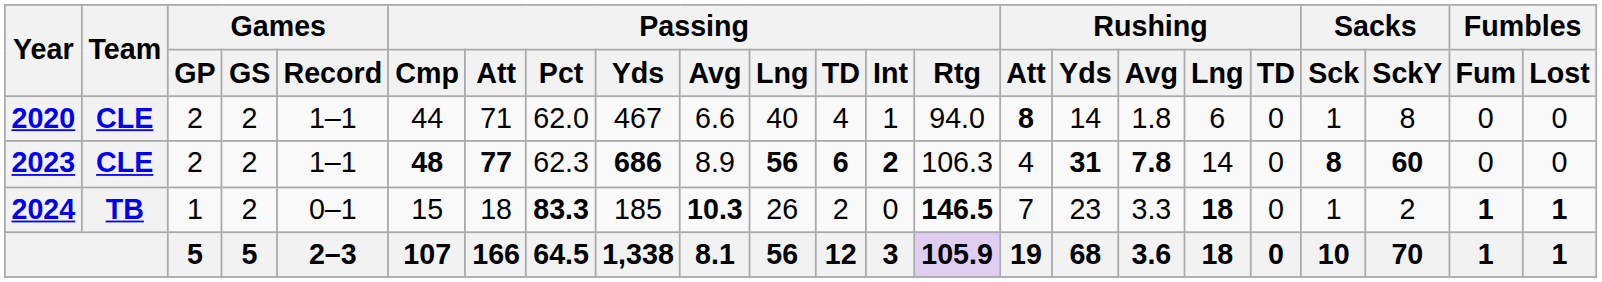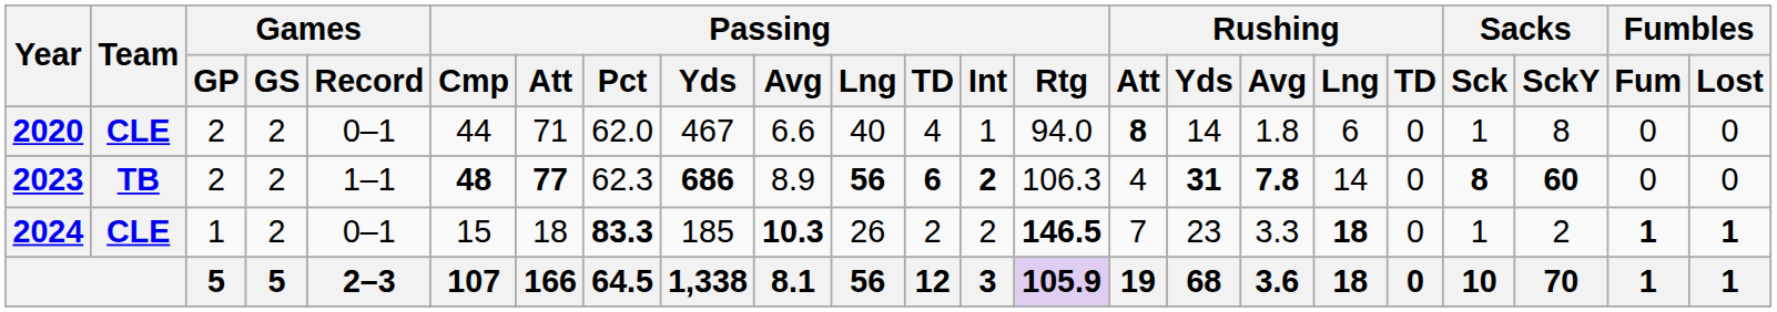 <table class="wikitable" style="text-align:center;">
 <tr>
 <th rowspan="2">Year</th>
 <th rowspan="2">Team</th>
 <th colspan="3">Games</th>
 <th colspan="9">Passing</th>
 <th colspan="5">Rushing</th>
 <th colspan="2">Sacks</th>
 <th colspan="2">Fumbles</th>
 </tr>
 <tr>
 <th>GP</th>
 <th>GS</th>
 <th>Record</th>
 <th>Cmp</th>
 <th>Att</th>
 <th>Pct</th>
 <th>Yds</th>
 <th>Avg</th>
 <th>Lng</th>
 <th>TD</th>
 <th>Int</th>
 <th>Rtg</th>
 <th>Att</th>
 <th>Yds</th>
 <th>Avg</th>
 <th>Lng</th>
 <th>TD</th>
 <th>Sck</th>
 <th>SckY</th>
 <th>Fum</th>
 <th>Lost</th>
 </tr>
 <tr>
 <th><a href='#'>2020</a></th>
 <th><a href='#'>CLE</a></th>
 <td>2</td>
 <td>2</td>
-<td>1–1</td>
+<td>0–1</td>
 <td>44</td>
 <td>71</td>
 <td>62.0</td>
 <td>467</td>
 <td>6.6</td>
 <td>40</td>
 <td>4</td>
 <td>1</td>
 <td>94.0</td>
 <td><strong>8</strong></td>
 <td>14</td>
 <td>1.8</td>
 <td>6</td>
 <td>0</td>
 <td>1</td>
 <td>8</td>
 <td>0</td>
 <td>0</td>
 </tr>
 <tr>
 <th><a href='#'>2023</a></th>
-<th><a href='#'>CLE</a></th>
+<th><a href='#'>TB</a></th>
 <td>2</td>
 <td>2</td>
 <td>1–1</td>
 <td><strong>48</strong></td>
 <td><strong>77</strong></td>
 <td>62.3</td>
 <td><strong>686</strong></td>
 <td>8.9</td>
 <td><strong>56</strong></td>
 <td><strong>6</strong></td>
 <td><strong>2</strong></td>
 <td>106.3</td>
 <td>4</td>
 <td><strong>31</strong></td>
 <td><strong>7.8</strong></td>
 <td>14</td>
 <td>0</td>
 <td><strong>8</strong></td>
 <td><strong>60</strong></td>
 <td>0</td>
 <td>0</td>
 </tr>
 <tr>
 <th><a href='#'>2024</a></th>
-<th><a href='#'>TB</a></th>
+<th><a href='#'>CLE</a></th>
 <td>1</td>
 <td>2</td>
 <td>0–1</td>
 <td>15</td>
 <td>18</td>
 <td><strong>83.3</strong></td>
 <td>185</td>
 <td><strong>10.3</strong></td>
 <td>26</td>
 <td>2</td>
-<td>0</td>
+<td>2</td>
 <td><strong>146.5</strong></td>
 <td>7</td>
 <td>23</td>
 <td>3.3</td>
 <td><strong>18</strong></td>
 <td>0</td>
 <td>1</td>
 <td>2</td>
 <td><strong>1</strong></td>
 <td><strong>1</strong></td>
 </tr>
 <tr>
 <th colspan="2"></th>
 <th>5</th>
 <th>5</th>
 <th>2–3</th>
 <th>107</th>
 <th>166</th>
 <th>64.5</th>
 <th>1,338</th>
 <th>8.1</th>
 <th>56</th>
 <th>12</th>
 <th>3</th>
 <th style="background:#e0cef2;">105.9</th>
 <th>19</th>
 <th>68</th>
 <th>3.6</th>
 <th>18</th>
 <th>0</th>
 <th>10</th>
 <th>70</th>
 <th>1</th>
 <th>1</th>
 </tr>
 </table>
